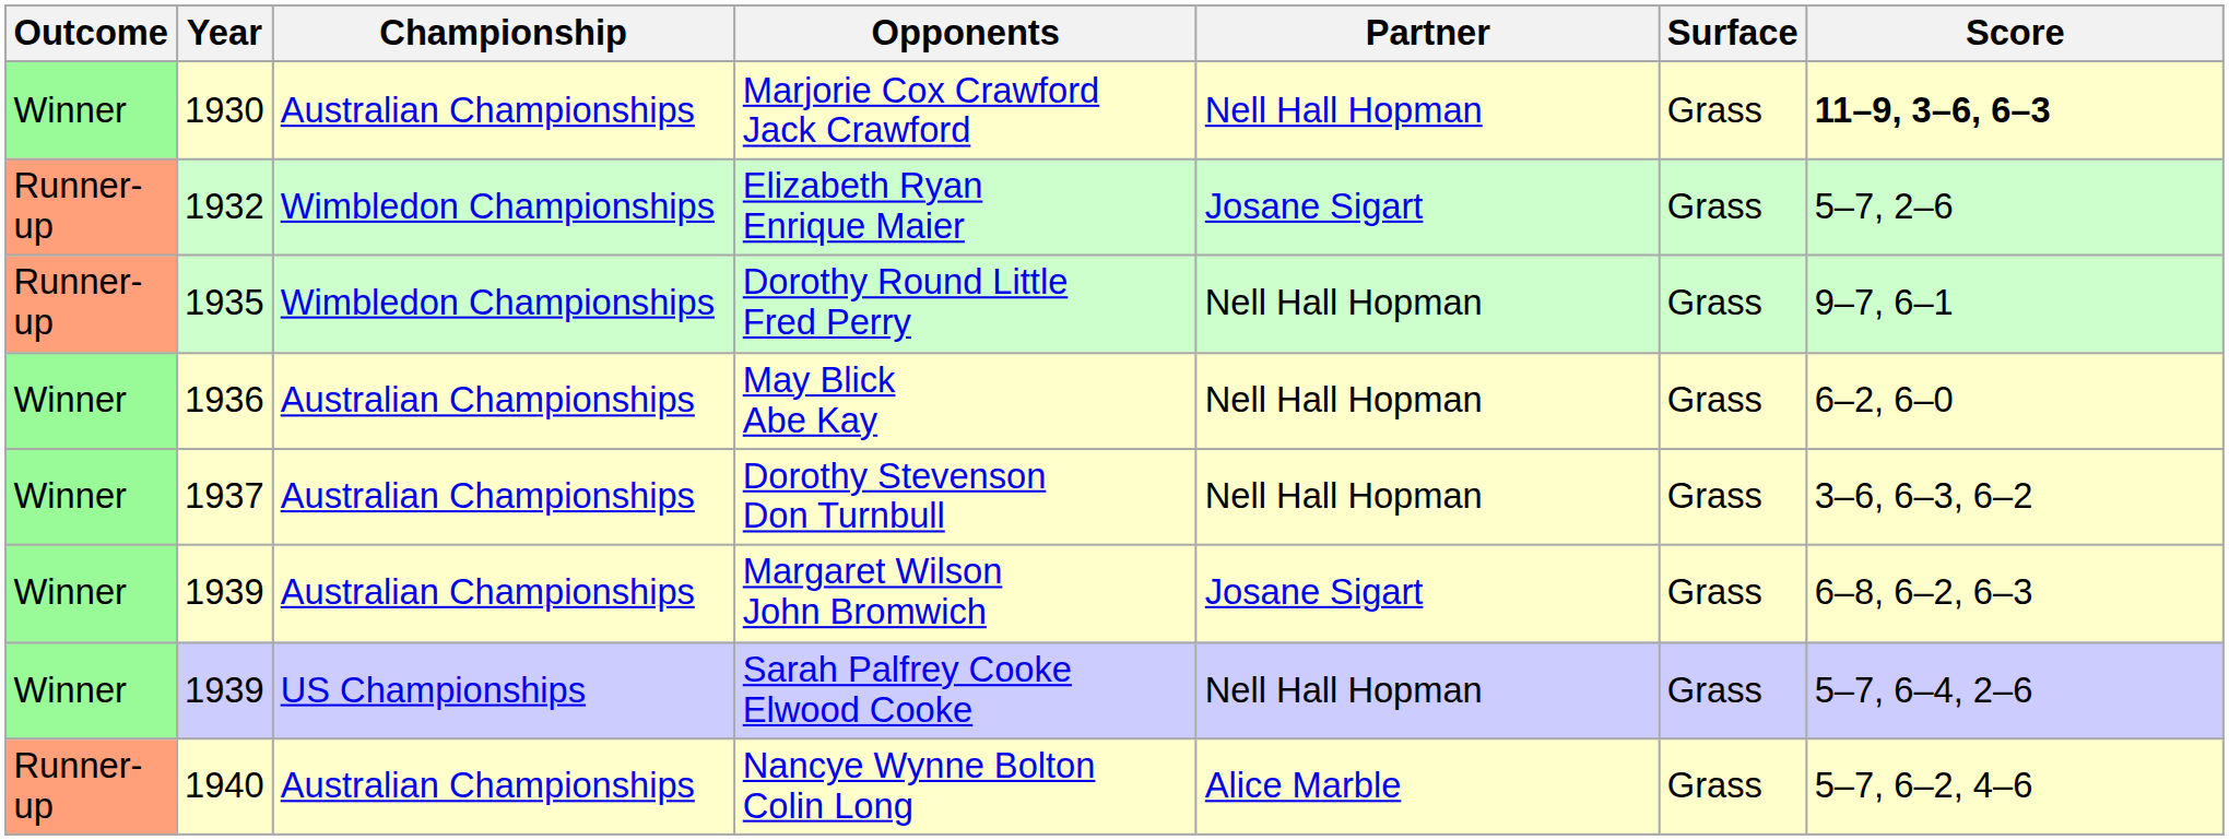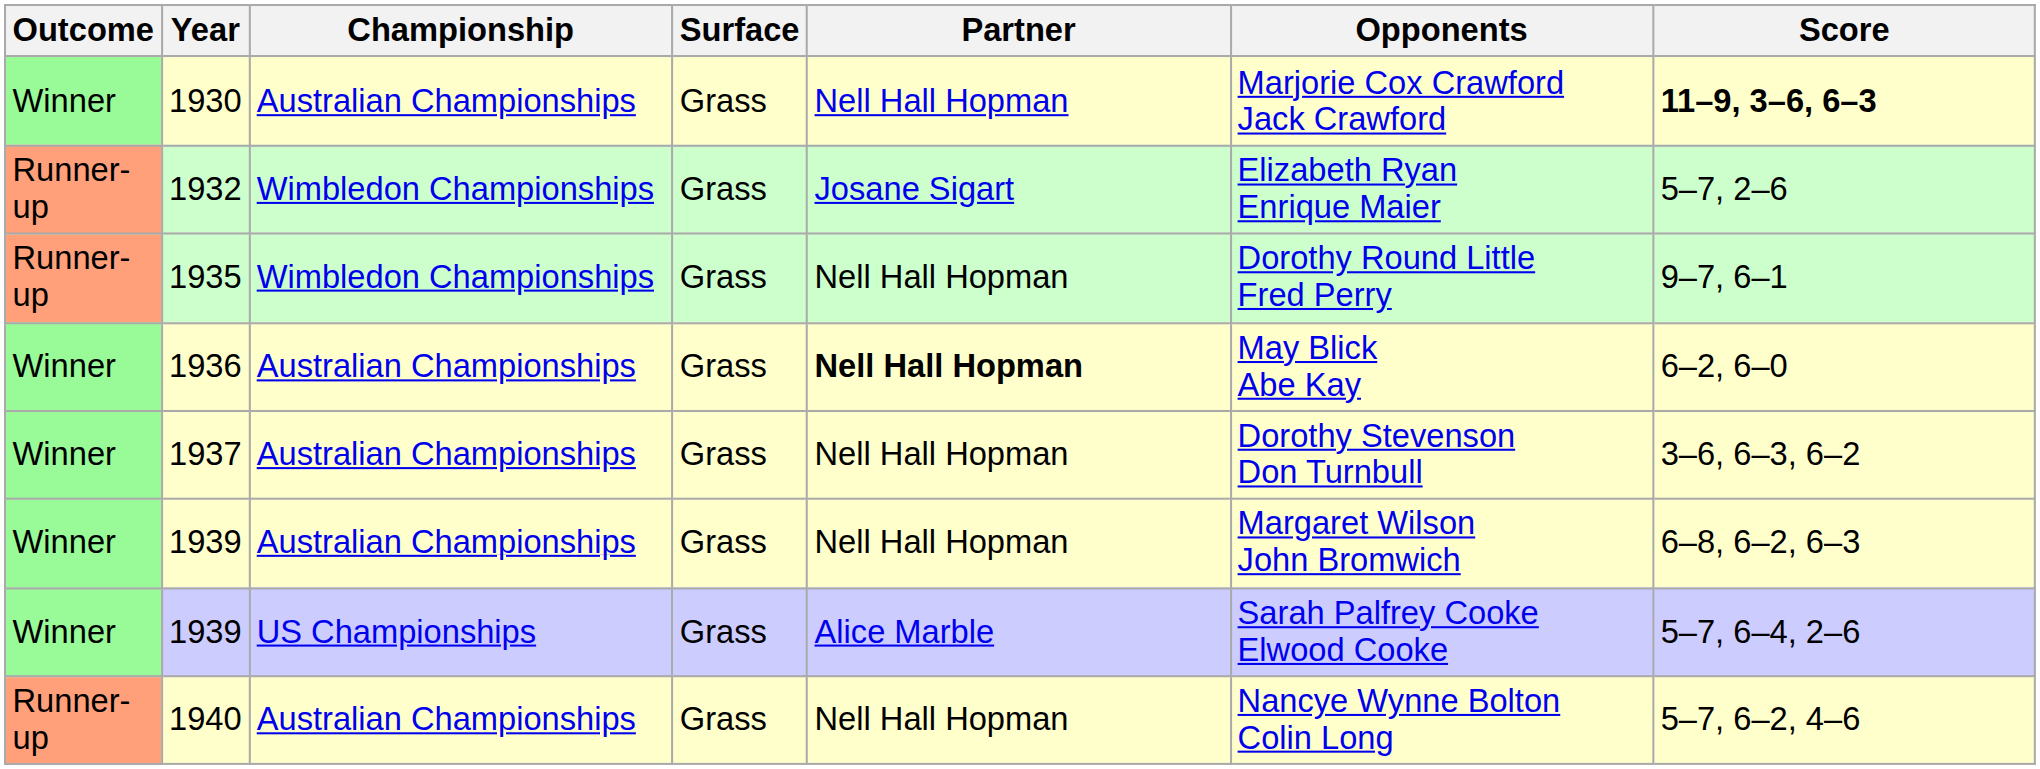 <table class="sortable wikitable">
 <tr>
 <th style="width:65px">Outcome</th>
 <th style="width:35px">Year</th>
 <th style="width:200px">Championship</th>
+<th style="width:50px">Surface</th>
+<th style="width:200px">Partner</th>
 <th style="width:200px">Opponents</th>
-<th style="width:200px">Partner</th>
-<th style="width:50px">Surface</th>
 <th style="width:180px" class="unsortable">Score</th>
 </tr>
 <tr style="background:#ffc;">
 <td style="background:#98fb98;">Winner</td>
 <td>1930</td>
 <td><a href='#'>Australian Championships</a></td>
+<td>Grass</td>
+<td> <a href='#'>Nell Hall Hopman</a></td>
 <td> <a href='#'>Marjorie Cox Crawford</a> <br>  <a href='#'>Jack Crawford</a></td>
-<td> <a href='#'>Nell Hall Hopman</a></td>
-<td>Grass</td>
 <td><strong>11–9, 3–6, 6–3</strong></td>
 </tr>
 <tr style="background:#cfc;">
 <td style="background:#ffa07a;">Runner-up</td>
 <td>1932</td>
 <td><a href='#'>Wimbledon Championships</a></td>
+<td>Grass</td>
+<td> <a href='#'>Josane Sigart</a></td>
 <td> <a href='#'>Elizabeth Ryan</a> <br>  <a href='#'>Enrique Maier</a></td>
-<td> <a href='#'>Josane Sigart</a></td>
-<td>Grass</td>
 <td>5–7, 2–6</td>
 </tr>
 <tr style="background:#cfc;">
 <td style="background:#ffa07a;">Runner-up</td>
 <td>1935</td>
 <td><a href='#'>Wimbledon Championships</a></td>
+<td>Grass</td>
+<td> Nell Hall Hopman</td>
 <td> <a href='#'>Dorothy Round Little</a> <br>  <a href='#'>Fred Perry</a></td>
-<td> Nell Hall Hopman</td>
-<td>Grass</td>
 <td>9–7, 6–1</td>
 </tr>
 <tr style="background:#ffc;">
 <td style="background:#98fb98;">Winner</td>
 <td>1936</td>
 <td><a href='#'>Australian Championships</a></td>
+<td>Grass</td>
+<td><strong> Nell Hall Hopman</strong></td>
 <td> <a href='#'>May Blick</a> <br>  <a href='#'>Abe Kay</a></td>
-<td> Nell Hall Hopman</td>
-<td>Grass</td>
 <td>6–2, 6–0</td>
 </tr>
 <tr style="background:#ffc;">
 <td style="background:#98fb98;">Winner</td>
 <td>1937</td>
 <td><a href='#'>Australian Championships</a></td>
+<td>Grass</td>
+<td> Nell Hall Hopman</td>
 <td> <a href='#'>Dorothy Stevenson</a> <br>  <a href='#'>Don Turnbull</a></td>
-<td> Nell Hall Hopman</td>
-<td>Grass</td>
 <td>3–6, 6–3, 6–2</td>
 </tr>
 <tr style="background:#ffc;">
 <td style="background:#98fb98;">Winner</td>
 <td>1939</td>
 <td><a href='#'>Australian Championships</a></td>
+<td>Grass</td>
+<td> Nell Hall Hopman</td>
 <td> <a href='#'>Margaret Wilson</a> <br>  <a href='#'>John Bromwich</a></td>
-<td> <a href='#'>Josane Sigart</a></td>
-<td>Grass</td>
 <td>6–8, 6–2, 6–3</td>
 </tr>
 <tr style="background:#ccf;">
 <td style="background:#98fb98;">Winner</td>
 <td>1939</td>
 <td><a href='#'>US Championships</a></td>
+<td>Grass</td>
+<td> <a href='#'>Alice Marble</a></td>
 <td> <a href='#'>Sarah Palfrey Cooke</a> <br>  <a href='#'>Elwood Cooke</a></td>
-<td> Nell Hall Hopman</td>
-<td>Grass</td>
 <td>5–7, 6–4, 2–6</td>
 </tr>
 <tr style="background:#ffc;">
 <td style="background:#ffa07a;">Runner-up</td>
 <td>1940</td>
 <td><a href='#'>Australian Championships</a></td>
+<td>Grass</td>
+<td> Nell Hall Hopman</td>
 <td> <a href='#'>Nancye Wynne Bolton</a> <br>  <a href='#'>Colin Long</a></td>
-<td> <a href='#'>Alice Marble</a></td>
-<td>Grass</td>
 <td>5–7, 6–2, 4–6</td>
 </tr>
 </table>
